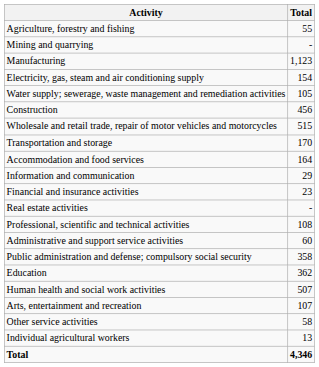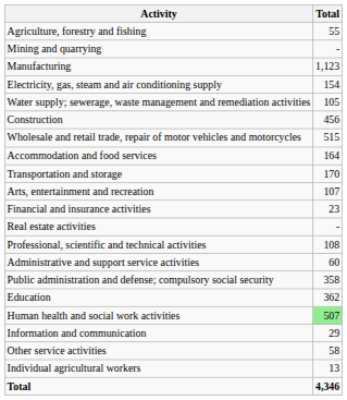 <table class="wikitable sortable" style="font-size:95%;">
 <tr>
 <th>Activity</th>
 <th>Total</th>
 </tr>
 <tr>
 <td>Agriculture, forestry and fishing</td>
 <td align="right">55</td>
 </tr>
 <tr>
 <td>Mining and quarrying</td>
 <td align="right">-</td>
 </tr>
 <tr>
 <td>Manufacturing</td>
 <td align="right">1,123</td>
 </tr>
 <tr>
 <td>Electricity, gas, steam and air conditioning supply</td>
 <td align="right">154</td>
 </tr>
 <tr>
 <td>Water supply; sewerage, waste management and remediation activities</td>
 <td align="right">105</td>
 </tr>
 <tr>
 <td>Construction</td>
 <td align="right">456</td>
 </tr>
 <tr>
 <td>Wholesale and retail trade, repair of motor vehicles and motorcycles</td>
 <td align="right">515</td>
 </tr>
 <tr>
+<td>Accommodation and food services</td>
+<td align="right">164</td>
+</tr>
+<tr>
 <td>Transportation and storage</td>
 <td align="right">170</td>
 </tr>
 <tr>
-<td>Accommodation and food services</td>
-<td align="right">164</td>
-</tr>
-<tr>
-<td>Information and communication</td>
-<td align="right">29</td>
+<td>Arts, entertainment and recreation</td>
+<td align="right">107</td>
 </tr>
 <tr>
 <td>Financial and insurance activities</td>
 <td align="right">23</td>
 </tr>
 <tr>
 <td>Real estate activities</td>
 <td align="right">-</td>
 </tr>
 <tr>
 <td>Professional, scientific and technical activities</td>
 <td align="right">108</td>
 </tr>
 <tr>
 <td>Administrative and support service activities</td>
 <td align="right">60</td>
 </tr>
 <tr>
 <td>Public administration and defense; compulsory social security</td>
 <td align="right">358</td>
 </tr>
 <tr>
 <td>Education</td>
 <td align="right">362</td>
 </tr>
 <tr>
 <td>Human health and social work activities</td>
-<td align="right">507</td>
+<td align="right" style="background: lightgreen;">507</td>
 </tr>
 <tr>
-<td>Arts, entertainment and recreation</td>
-<td align="right">107</td>
+<td>Information and communication</td>
+<td align="right">29</td>
 </tr>
 <tr>
 <td>Other service activities</td>
 <td align="right">58</td>
 </tr>
 <tr>
 <td>Individual agricultural workers</td>
 <td align="right">13</td>
 </tr>
 <tr class="sortbottom">
 <td><strong>Total</strong></td>
 <td align="right"><strong>4,346</strong></td>
 </tr>
 </table>
